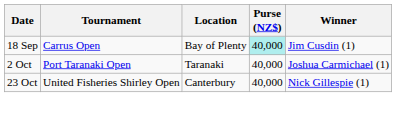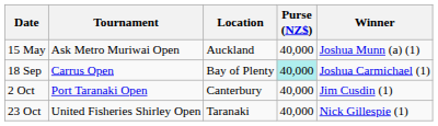 <table class="wikitable" style="font-size:95%">
 <tr>
 <th>Date</th>
 <th>Tournament</th>
 <th>Location</th>
 <th>Purse<br>(<a href='#'>NZ$</a>)</th>
 <th>Winner</th>
 </tr>
 <tr>
+<td>15 May</td>
+<td>Ask Metro Muriwai Open</td>
+<td>Auckland</td>
+<td align=right>40,000</td>
+<td> <a href='#'>Joshua Munn</a> (a) (1)</td>
+</tr>
+<tr>
 <td>18 Sep</td>
 <td><a href='#'>Carrus Open</a></td>
 <td>Bay of Plenty</td>
 <td align=right style="background: paleturquoise;">40,000</td>
-<td> <a href='#'>Jim Cusdin</a> (1)</td>
+<td> <a href='#'>Joshua Carmichael</a> (1)</td>
 </tr>
 <tr>
 <td>2 Oct</td>
 <td><a href='#'>Port Taranaki Open</a></td>
-<td>Taranaki</td>
+<td>Canterbury</td>
 <td align=right>40,000</td>
-<td> <a href='#'>Joshua Carmichael</a> (1)</td>
+<td> <a href='#'>Jim Cusdin</a> (1)</td>
 </tr>
 <tr>
 <td>23 Oct</td>
 <td>United Fisheries Shirley Open</td>
-<td>Canterbury</td>
+<td>Taranaki</td>
 <td align=right>40,000</td>
 <td> <a href='#'>Nick Gillespie</a> (1)</td>
 </tr>
 </table>
